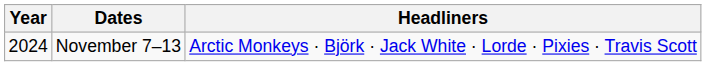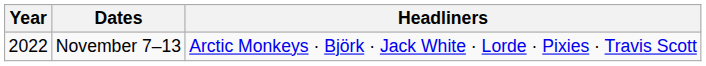 <table class="wikitable">
 <tr>
 <th>Year</th>
 <th>Dates</th>
 <th>Headliners</th>
 </tr>
 <tr>
-<td>2024</td>
+<td>2022</td>
 <td>November 7–13</td>
 <td><a href='#'>Arctic Monkeys</a> · <a href='#'>Björk</a> · <a href='#'>Jack White</a> · <a href='#'>Lorde</a> · <a href='#'>Pixies</a> · <a href='#'>Travis Scott</a></td>
 </tr>
 </table>
